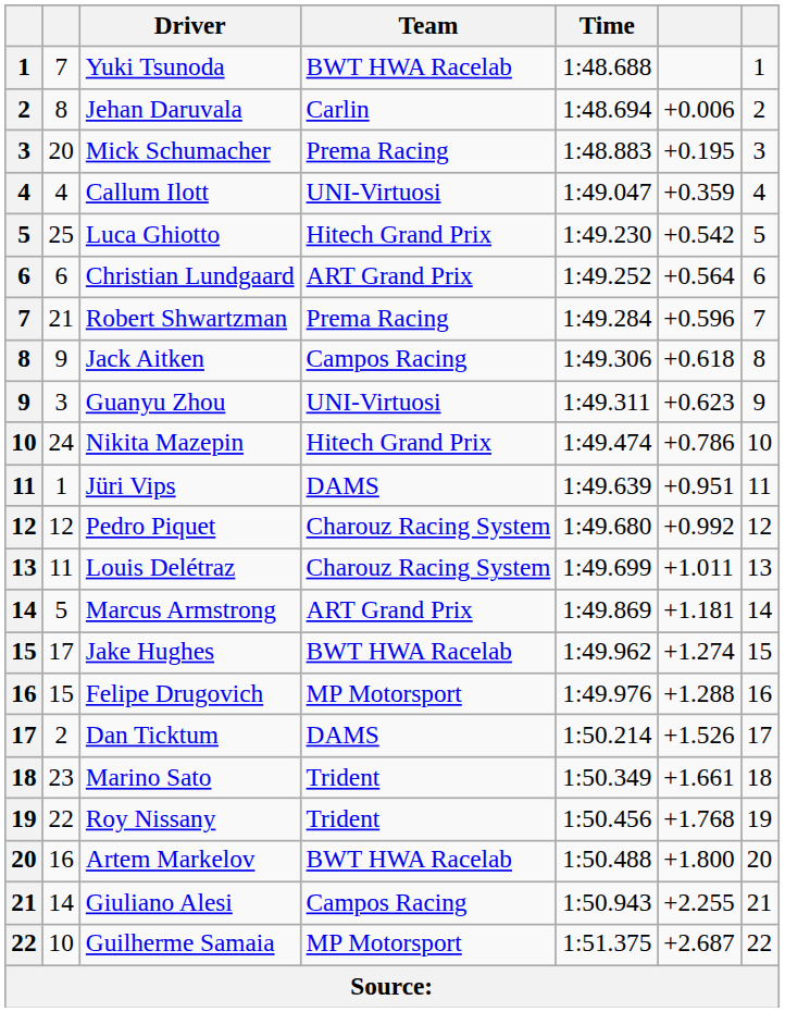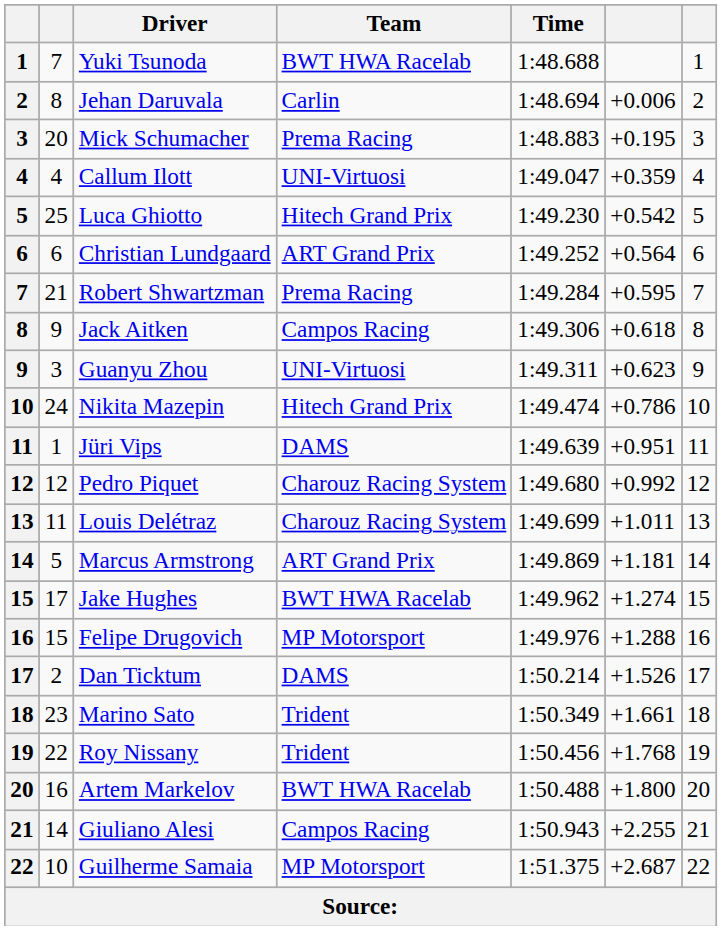 <table class="wikitable" style="font-size:85%">
 <tr>
 <th scope="col"></th>
 <th scope="col"></th>
 <th scope="col">Driver</th>
 <th scope="col">Team</th>
 <th scope="col">Time</th>
 <th scope="col"></th>
 <th scope="col"></th>
 </tr>
 <tr>
 <th scope=row>1</th>
 <td align=center>7</td>
 <td> <a href='#'>Yuki Tsunoda</a></td>
 <td><a href='#'>BWT HWA Racelab</a></td>
 <td>1:48.688</td>
 <td></td>
 <td align=center>1</td>
 </tr>
 <tr>
 <th scope=row>2</th>
 <td align=center>8</td>
 <td> <a href='#'>Jehan Daruvala</a></td>
 <td><a href='#'>Carlin</a></td>
 <td>1:48.694</td>
 <td>+0.006</td>
 <td align=center>2</td>
 </tr>
 <tr>
 <th scope=row>3</th>
 <td align=center>20</td>
 <td> <a href='#'>Mick Schumacher</a></td>
 <td><a href='#'>Prema Racing</a></td>
 <td>1:48.883</td>
 <td>+0.195</td>
 <td align=center>3</td>
 </tr>
 <tr>
 <th scope=row>4</th>
 <td align=center>4</td>
 <td> <a href='#'>Callum Ilott</a></td>
 <td><a href='#'>UNI-Virtuosi</a></td>
 <td>1:49.047</td>
 <td>+0.359</td>
 <td align=center>4</td>
 </tr>
 <tr>
 <th scope=row>5</th>
 <td align=center>25</td>
 <td> <a href='#'>Luca Ghiotto</a></td>
 <td><a href='#'>Hitech Grand Prix</a></td>
 <td>1:49.230</td>
 <td>+0.542</td>
 <td align=center>5</td>
 </tr>
 <tr>
 <th scope=row>6</th>
 <td align=center>6</td>
 <td> <a href='#'>Christian Lundgaard</a></td>
 <td><a href='#'>ART Grand Prix</a></td>
 <td>1:49.252</td>
 <td>+0.564</td>
 <td align=center>6</td>
 </tr>
 <tr>
 <th scope=row>7</th>
 <td align=center>21</td>
 <td> <a href='#'>Robert Shwartzman</a></td>
 <td><a href='#'>Prema Racing</a></td>
 <td>1:49.284</td>
-<td>+0.596</td>
+<td>+0.595</td>
 <td align=center>7</td>
 </tr>
 <tr>
 <th scope=row>8</th>
 <td align=center>9</td>
 <td> <a href='#'>Jack Aitken</a></td>
 <td><a href='#'>Campos Racing</a></td>
 <td>1:49.306</td>
 <td>+0.618</td>
 <td align=center>8</td>
 </tr>
 <tr>
 <th scope=row>9</th>
 <td align=center>3</td>
 <td> <a href='#'>Guanyu Zhou</a></td>
 <td><a href='#'>UNI-Virtuosi</a></td>
 <td>1:49.311</td>
 <td>+0.623</td>
 <td align=center>9</td>
 </tr>
 <tr>
 <th scope=row>10</th>
 <td align=center>24</td>
 <td> <a href='#'>Nikita Mazepin</a></td>
 <td><a href='#'>Hitech Grand Prix</a></td>
 <td>1:49.474</td>
 <td>+0.786</td>
 <td align=center>10</td>
 </tr>
 <tr>
 <th scope=row>11</th>
 <td align=center>1</td>
 <td> <a href='#'>Jüri Vips</a></td>
 <td><a href='#'>DAMS</a></td>
 <td>1:49.639</td>
 <td>+0.951</td>
 <td align=center>11</td>
 </tr>
 <tr>
 <th scope=row>12</th>
 <td align=center>12</td>
 <td> <a href='#'>Pedro Piquet</a></td>
 <td><a href='#'>Charouz Racing System</a></td>
 <td>1:49.680</td>
 <td>+0.992</td>
 <td align=center>12</td>
 </tr>
 <tr>
 <th scope=row>13</th>
 <td align=center>11</td>
 <td> <a href='#'>Louis Delétraz</a></td>
 <td><a href='#'>Charouz Racing System</a></td>
 <td>1:49.699</td>
 <td>+1.011</td>
 <td align=center>13</td>
 </tr>
 <tr>
 <th scope=row>14</th>
 <td align=center>5</td>
 <td> <a href='#'>Marcus Armstrong</a></td>
 <td><a href='#'>ART Grand Prix</a></td>
 <td>1:49.869</td>
 <td>+1.181</td>
 <td align=center>14</td>
 </tr>
 <tr>
 <th scope=row>15</th>
 <td align=center>17</td>
 <td> <a href='#'>Jake Hughes</a></td>
 <td><a href='#'>BWT HWA Racelab</a></td>
 <td>1:49.962</td>
 <td>+1.274</td>
 <td align=center>15</td>
 </tr>
 <tr>
 <th scope=row>16</th>
 <td align=center>15</td>
 <td> <a href='#'>Felipe Drugovich</a></td>
 <td><a href='#'>MP Motorsport</a></td>
 <td>1:49.976</td>
 <td>+1.288</td>
 <td align=center>16</td>
 </tr>
 <tr>
 <th scope=row>17</th>
 <td align=center>2</td>
 <td> <a href='#'>Dan Ticktum</a></td>
 <td><a href='#'>DAMS</a></td>
 <td>1:50.214</td>
 <td>+1.526</td>
 <td align=center>17</td>
 </tr>
 <tr>
 <th scope=row>18</th>
 <td align=center>23</td>
 <td> <a href='#'>Marino Sato</a></td>
 <td><a href='#'>Trident</a></td>
 <td>1:50.349</td>
 <td>+1.661</td>
 <td align=center>18</td>
 </tr>
 <tr>
 <th scope=row>19</th>
 <td align=center>22</td>
 <td> <a href='#'>Roy Nissany</a></td>
 <td><a href='#'>Trident</a></td>
 <td>1:50.456</td>
 <td>+1.768</td>
 <td align=center>19</td>
 </tr>
 <tr>
 <th scope=row>20</th>
 <td align=center>16</td>
 <td> <a href='#'>Artem Markelov</a></td>
 <td><a href='#'>BWT HWA Racelab</a></td>
 <td>1:50.488</td>
 <td>+1.800</td>
 <td align=center>20</td>
 </tr>
 <tr>
 <th scope=row>21</th>
 <td align=center>14</td>
 <td> <a href='#'>Giuliano Alesi</a></td>
 <td><a href='#'>Campos Racing</a></td>
 <td>1:50.943</td>
 <td>+2.255</td>
 <td align=center>21</td>
 </tr>
 <tr>
 <th scope=row>22</th>
 <td align=center>10</td>
 <td> <a href='#'>Guilherme Samaia</a></td>
 <td><a href='#'>MP Motorsport</a></td>
 <td>1:51.375</td>
 <td>+2.687</td>
 <td align=center>22</td>
 </tr>
 <tr>
 <th colspan="7">Source:</th>
 </tr>
 </table>
